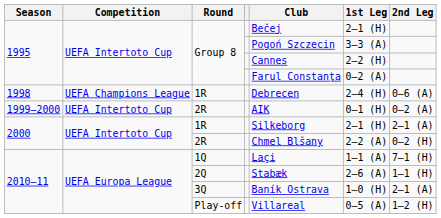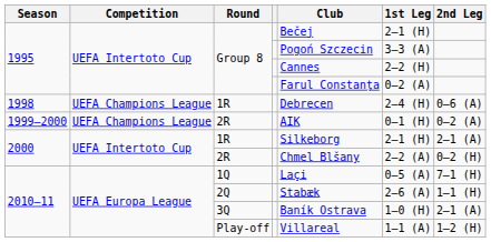 <table class="wikitable">
 <tr>
 <th>Season</th>
 <th>Competition</th>
 <th>Round</th>
 <th></th>
 <th>Club</th>
 <th>1st Leg</th>
 <th>2nd Leg</th>
 </tr>
 <tr>
 <td rowspan="4"><a href='#'>1995</a></td>
 <td rowspan="4"><a href='#'>UEFA Intertoto Cup</a></td>
 <td rowspan="4">Group 8</td>
 <td></td>
 <td><a href='#'>Bečej</a></td>
 <td>2–1 (H)</td>
 <td></td>
 </tr>
 <tr>
 <td></td>
 <td><a href='#'>Pogoń Szczecin</a></td>
 <td>3–3 (A)</td>
 <td></td>
 </tr>
 <tr>
 <td></td>
 <td><a href='#'>Cannes</a></td>
 <td>2–2 (H)</td>
 <td></td>
 </tr>
 <tr>
 <td></td>
 <td><a href='#'>Farul Constanţa</a></td>
 <td>0–2 (A)</td>
 <td></td>
 </tr>
 <tr>
 <td><a href='#'>1998</a></td>
 <td><a href='#'>UEFA Champions League</a></td>
 <td>1R</td>
 <td></td>
 <td><a href='#'>Debrecen</a></td>
 <td>2–4 (H)</td>
 <td>0–6 (A)</td>
 </tr>
 <tr>
 <td><a href='#'>1999–2000</a></td>
-<td><a href='#'>UEFA Intertoto Cup</a></td>
+<td><a href='#'>UEFA Champions League</a></td>
 <td>2R</td>
 <td></td>
 <td><a href='#'>AIK</a></td>
 <td>0–1 (H)</td>
 <td>0–2 (A)</td>
 </tr>
 <tr>
 <td rowspan="2"><a href='#'>2000</a></td>
 <td rowspan="2"><a href='#'>UEFA Intertoto Cup</a></td>
 <td>1R</td>
 <td></td>
 <td><a href='#'>Silkeborg</a></td>
 <td>2–1 (H)</td>
 <td>2–1 (A)</td>
 </tr>
 <tr>
 <td>2R</td>
 <td></td>
 <td><a href='#'>Chmel Blšany</a></td>
 <td>2–2 (A)</td>
 <td>0–2 (H)</td>
 </tr>
 <tr>
 <td rowspan="4"><a href='#'>2010–11</a></td>
 <td rowspan="4"><a href='#'>UEFA Europa League</a></td>
 <td>1Q</td>
 <td></td>
 <td><a href='#'>Laçi</a></td>
-<td>1–1 (A)</td>
+<td>0–5 (A)</td>
 <td>7–1 (H)</td>
 </tr>
 <tr>
 <td>2Q</td>
 <td></td>
 <td><a href='#'>Stabæk</a></td>
 <td>2–6 (A)</td>
 <td>1–1 (H)</td>
 </tr>
 <tr>
 <td>3Q</td>
 <td></td>
 <td><a href='#'>Baník Ostrava</a></td>
 <td>1–0 (H)</td>
 <td>2–1 (A)</td>
 </tr>
 <tr>
 <td>Play-off</td>
 <td></td>
 <td><a href='#'>Villareal</a></td>
-<td>0–5 (A)</td>
+<td>1–1 (A)</td>
 <td>1–2 (H)</td>
 </tr>
 </table>
